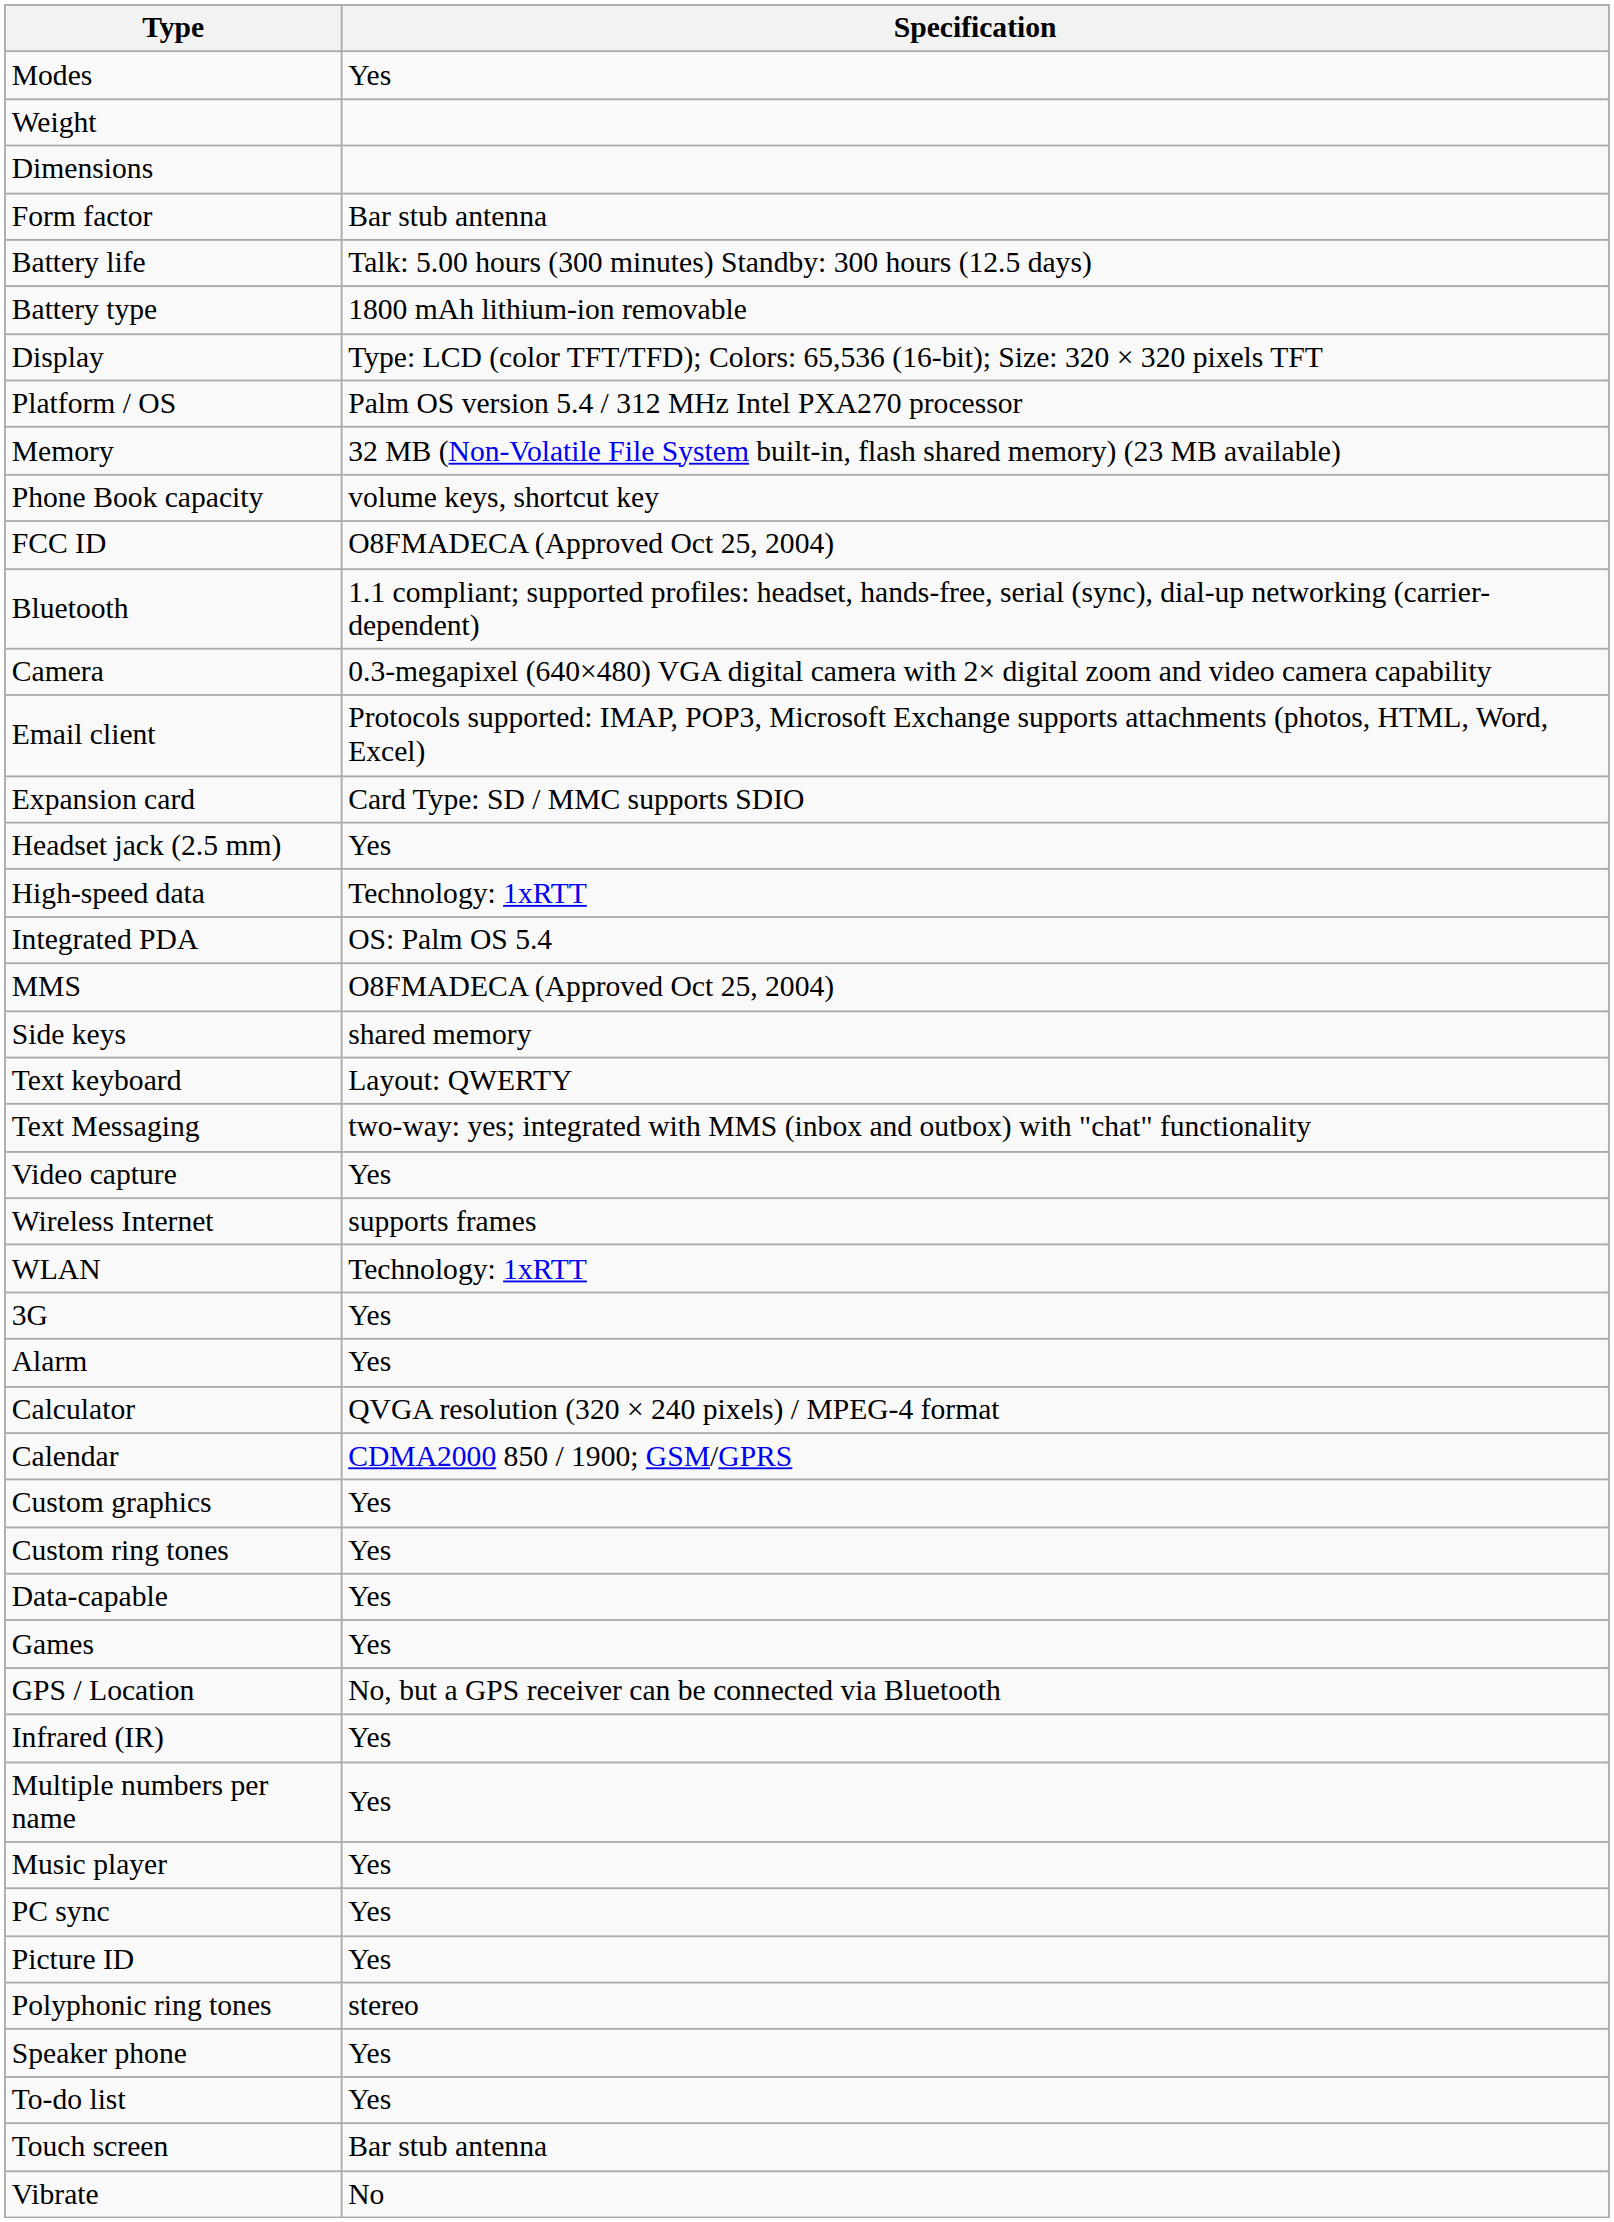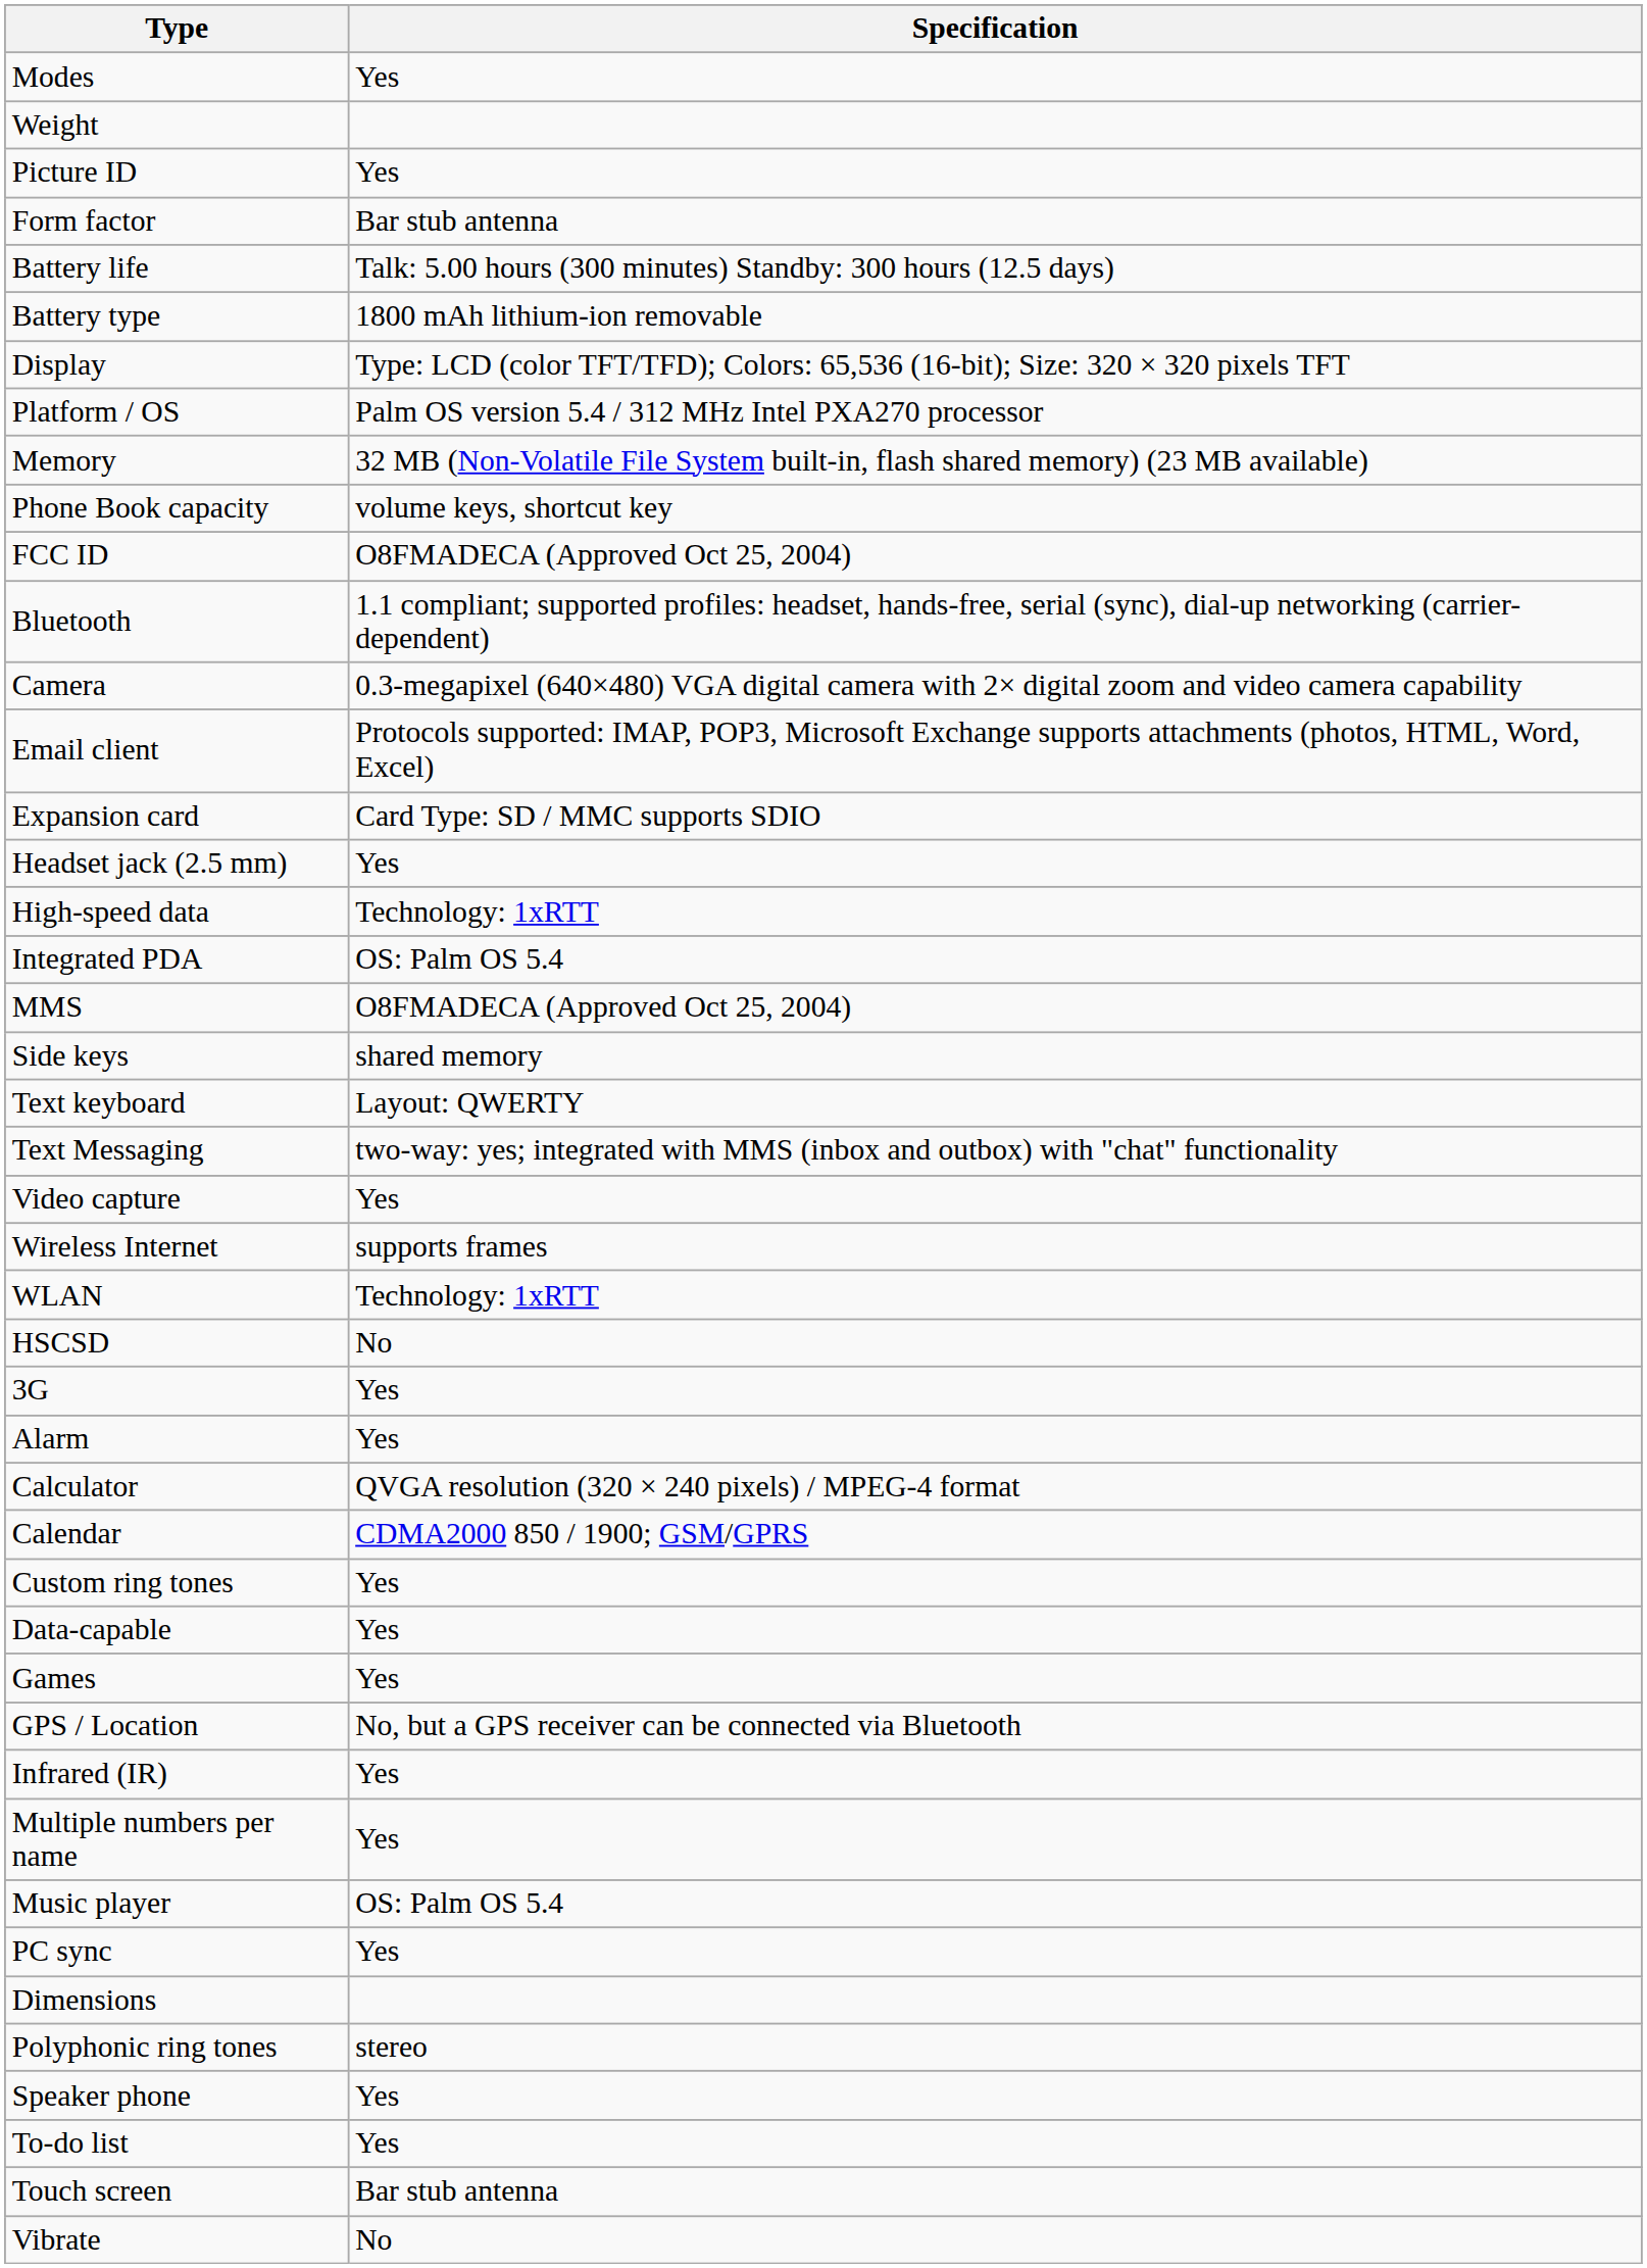 <table class="wikitable">
 <tr>
 <th>Type</th>
 <th>Specification</th>
 </tr>
 <tr>
 <td>Modes</td>
 <td>Yes</td>
 </tr>
 <tr>
 <td>Weight</td>
 <td></td>
 </tr>
 <tr>
-<td>Dimensions</td>
-<td></td>
+<td>Picture ID</td>
+<td>Yes</td>
 </tr>
 <tr>
 <td>Form factor</td>
 <td>Bar stub antenna</td>
 </tr>
 <tr>
 <td>Battery life</td>
 <td>Talk: 5.00 hours   (300 minutes) Standby: 300 hours   (12.5 days)</td>
 </tr>
 <tr>
 <td>Battery type</td>
 <td>1800 mAh lithium-ion removable</td>
 </tr>
 <tr>
 <td>Display</td>
 <td>Type: LCD (color TFT/TFD); Colors: 65,536 (16-bit); Size: 320 × 320 pixels TFT</td>
 </tr>
 <tr>
 <td>Platform / OS</td>
 <td>Palm OS version 5.4 / 312 MHz Intel PXA270 processor</td>
 </tr>
 <tr>
 <td>Memory</td>
 <td>32 MB (<a href='#'>Non-Volatile File System</a> built-in, flash shared memory) (23 MB available)</td>
 </tr>
 <tr>
 <td>Phone Book capacity</td>
 <td>volume keys, shortcut key</td>
 </tr>
 <tr>
 <td>FCC ID</td>
 <td>O8FMADECA (Approved Oct 25, 2004)</td>
 </tr>
 <tr>
 <td>Bluetooth</td>
 <td>1.1 compliant; supported profiles: headset, hands-free, serial (sync), dial-up networking (carrier-dependent)</td>
 </tr>
 <tr>
 <td>Camera</td>
 <td>0.3-megapixel (640×480) VGA digital camera with 2× digital zoom and video camera capability</td>
 </tr>
 <tr>
 <td>Email client</td>
 <td>Protocols supported: IMAP, POP3, Microsoft Exchange supports attachments (photos, HTML, Word, Excel)</td>
 </tr>
 <tr>
 <td>Expansion card</td>
 <td>Card Type: SD / MMC supports SDIO</td>
 </tr>
 <tr>
 <td>Headset jack (2.5 mm)</td>
 <td>Yes</td>
 </tr>
 <tr>
 <td>High-speed data</td>
 <td>Technology: <a href='#'>1xRTT</a></td>
 </tr>
 <tr>
 <td>Integrated PDA</td>
 <td>OS: Palm OS 5.4</td>
 </tr>
 <tr>
 <td>MMS</td>
 <td>O8FMADECA (Approved Oct 25, 2004)</td>
 </tr>
 <tr>
 <td>Side keys</td>
 <td>shared memory</td>
 </tr>
 <tr>
 <td>Text keyboard</td>
 <td>Layout: QWERTY</td>
 </tr>
 <tr>
 <td>Text Messaging</td>
 <td>two-way: yes; integrated with MMS (inbox and outbox) with "chat" functionality</td>
 </tr>
 <tr>
 <td>Video capture</td>
 <td>Yes</td>
 </tr>
 <tr>
 <td>Wireless Internet</td>
 <td>supports frames</td>
 </tr>
 <tr>
 <td>WLAN</td>
 <td>Technology: <a href='#'>1xRTT</a></td>
 </tr>
 <tr>
+<td>HSCSD</td>
+<td>No</td>
+</tr>
+<tr>
 <td>3G</td>
 <td>Yes</td>
 </tr>
 <tr>
 <td>Alarm</td>
 <td>Yes</td>
 </tr>
 <tr>
 <td>Calculator</td>
 <td>QVGA resolution (320 × 240 pixels) / MPEG-4 format</td>
 </tr>
 <tr>
 <td>Calendar</td>
 <td><a href='#'>CDMA2000</a> 850 / 1900; <a href='#'>GSM</a>/<a href='#'>GPRS</a></td>
-</tr>
-<tr>
-<td>Custom graphics</td>
-<td>Yes</td>
 </tr>
 <tr>
 <td>Custom ring tones</td>
 <td>Yes</td>
 </tr>
 <tr>
 <td>Data-capable</td>
 <td>Yes</td>
 </tr>
 <tr>
 <td>Games</td>
 <td>Yes</td>
 </tr>
 <tr>
 <td>GPS / Location</td>
 <td>No, but a GPS receiver can be connected via Bluetooth</td>
 </tr>
 <tr>
 <td>Infrared (IR)</td>
 <td>Yes</td>
 </tr>
 <tr>
 <td>Multiple numbers per name</td>
 <td>Yes</td>
 </tr>
 <tr>
 <td>Music player</td>
-<td>Yes</td>
+<td>OS: Palm OS 5.4</td>
 </tr>
 <tr>
 <td>PC sync</td>
 <td>Yes</td>
 </tr>
 <tr>
-<td>Picture ID</td>
-<td>Yes</td>
+<td>Dimensions</td>
+<td></td>
 </tr>
 <tr>
 <td>Polyphonic ring tones</td>
 <td>stereo</td>
 </tr>
 <tr>
 <td>Speaker phone</td>
 <td>Yes</td>
 </tr>
 <tr>
 <td>To-do list</td>
 <td>Yes</td>
 </tr>
 <tr>
 <td>Touch screen</td>
 <td>Bar stub antenna</td>
 </tr>
 <tr>
 <td>Vibrate</td>
 <td>No</td>
 </tr>
 </table>
